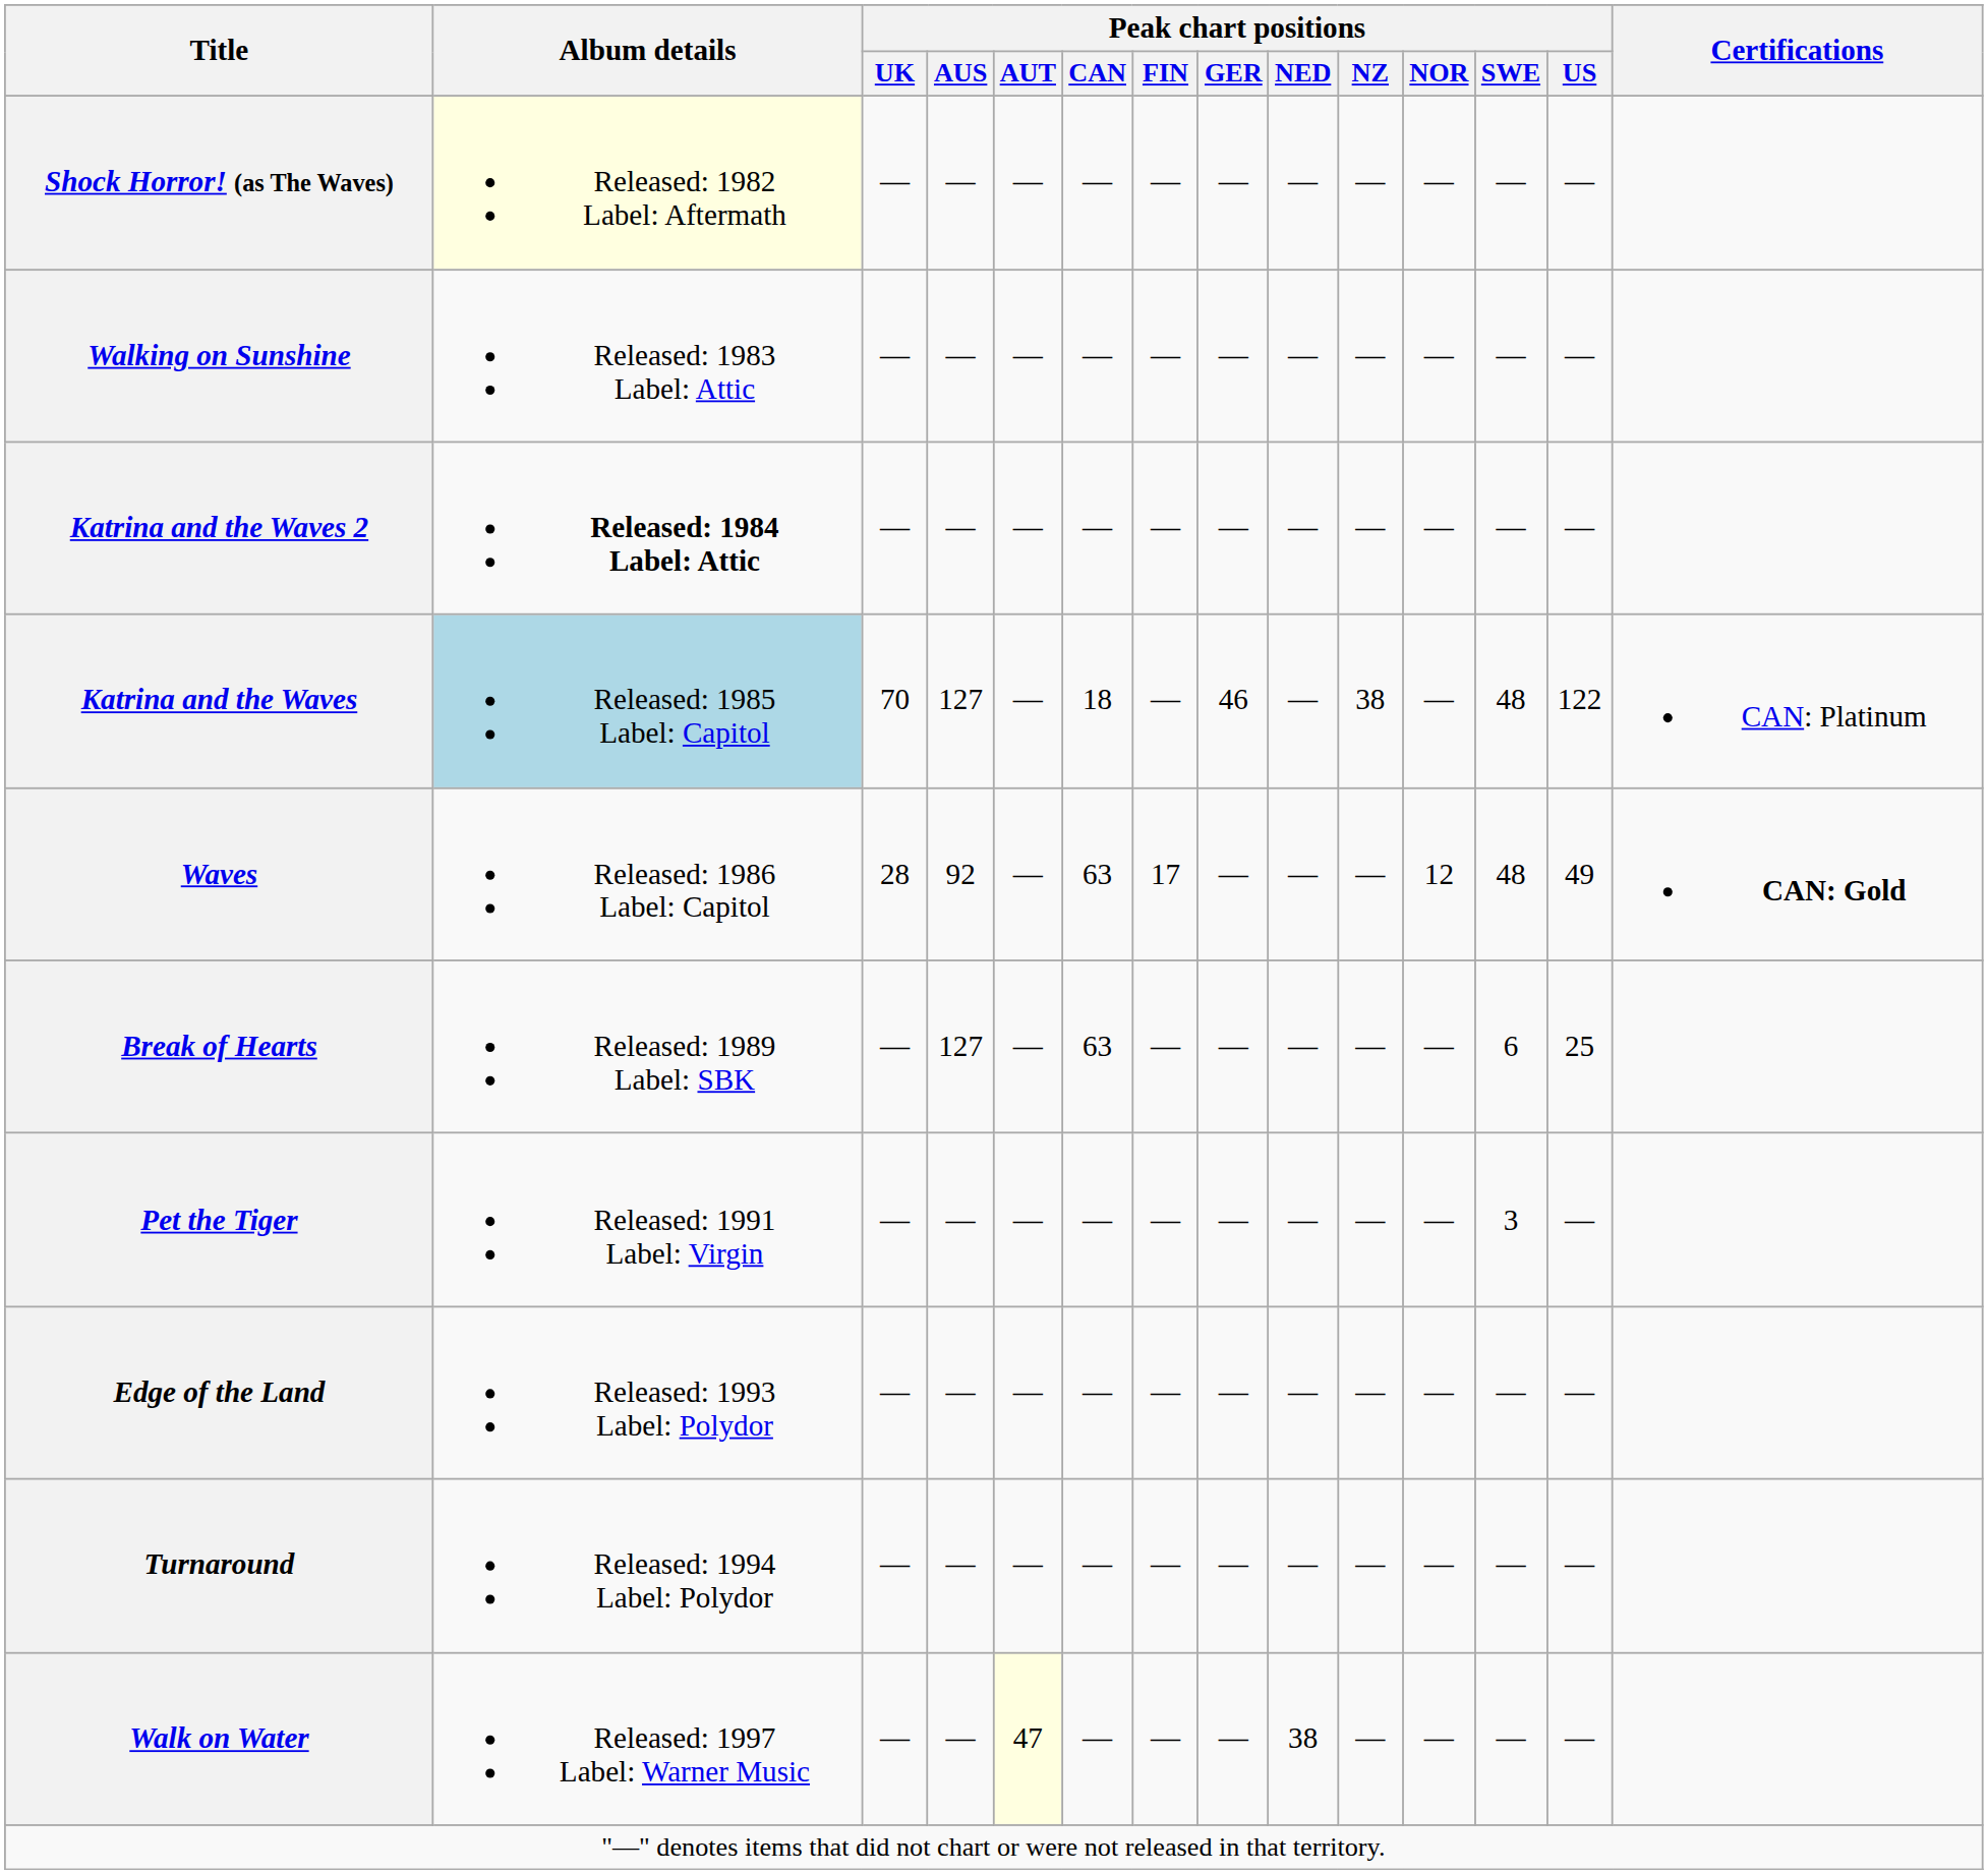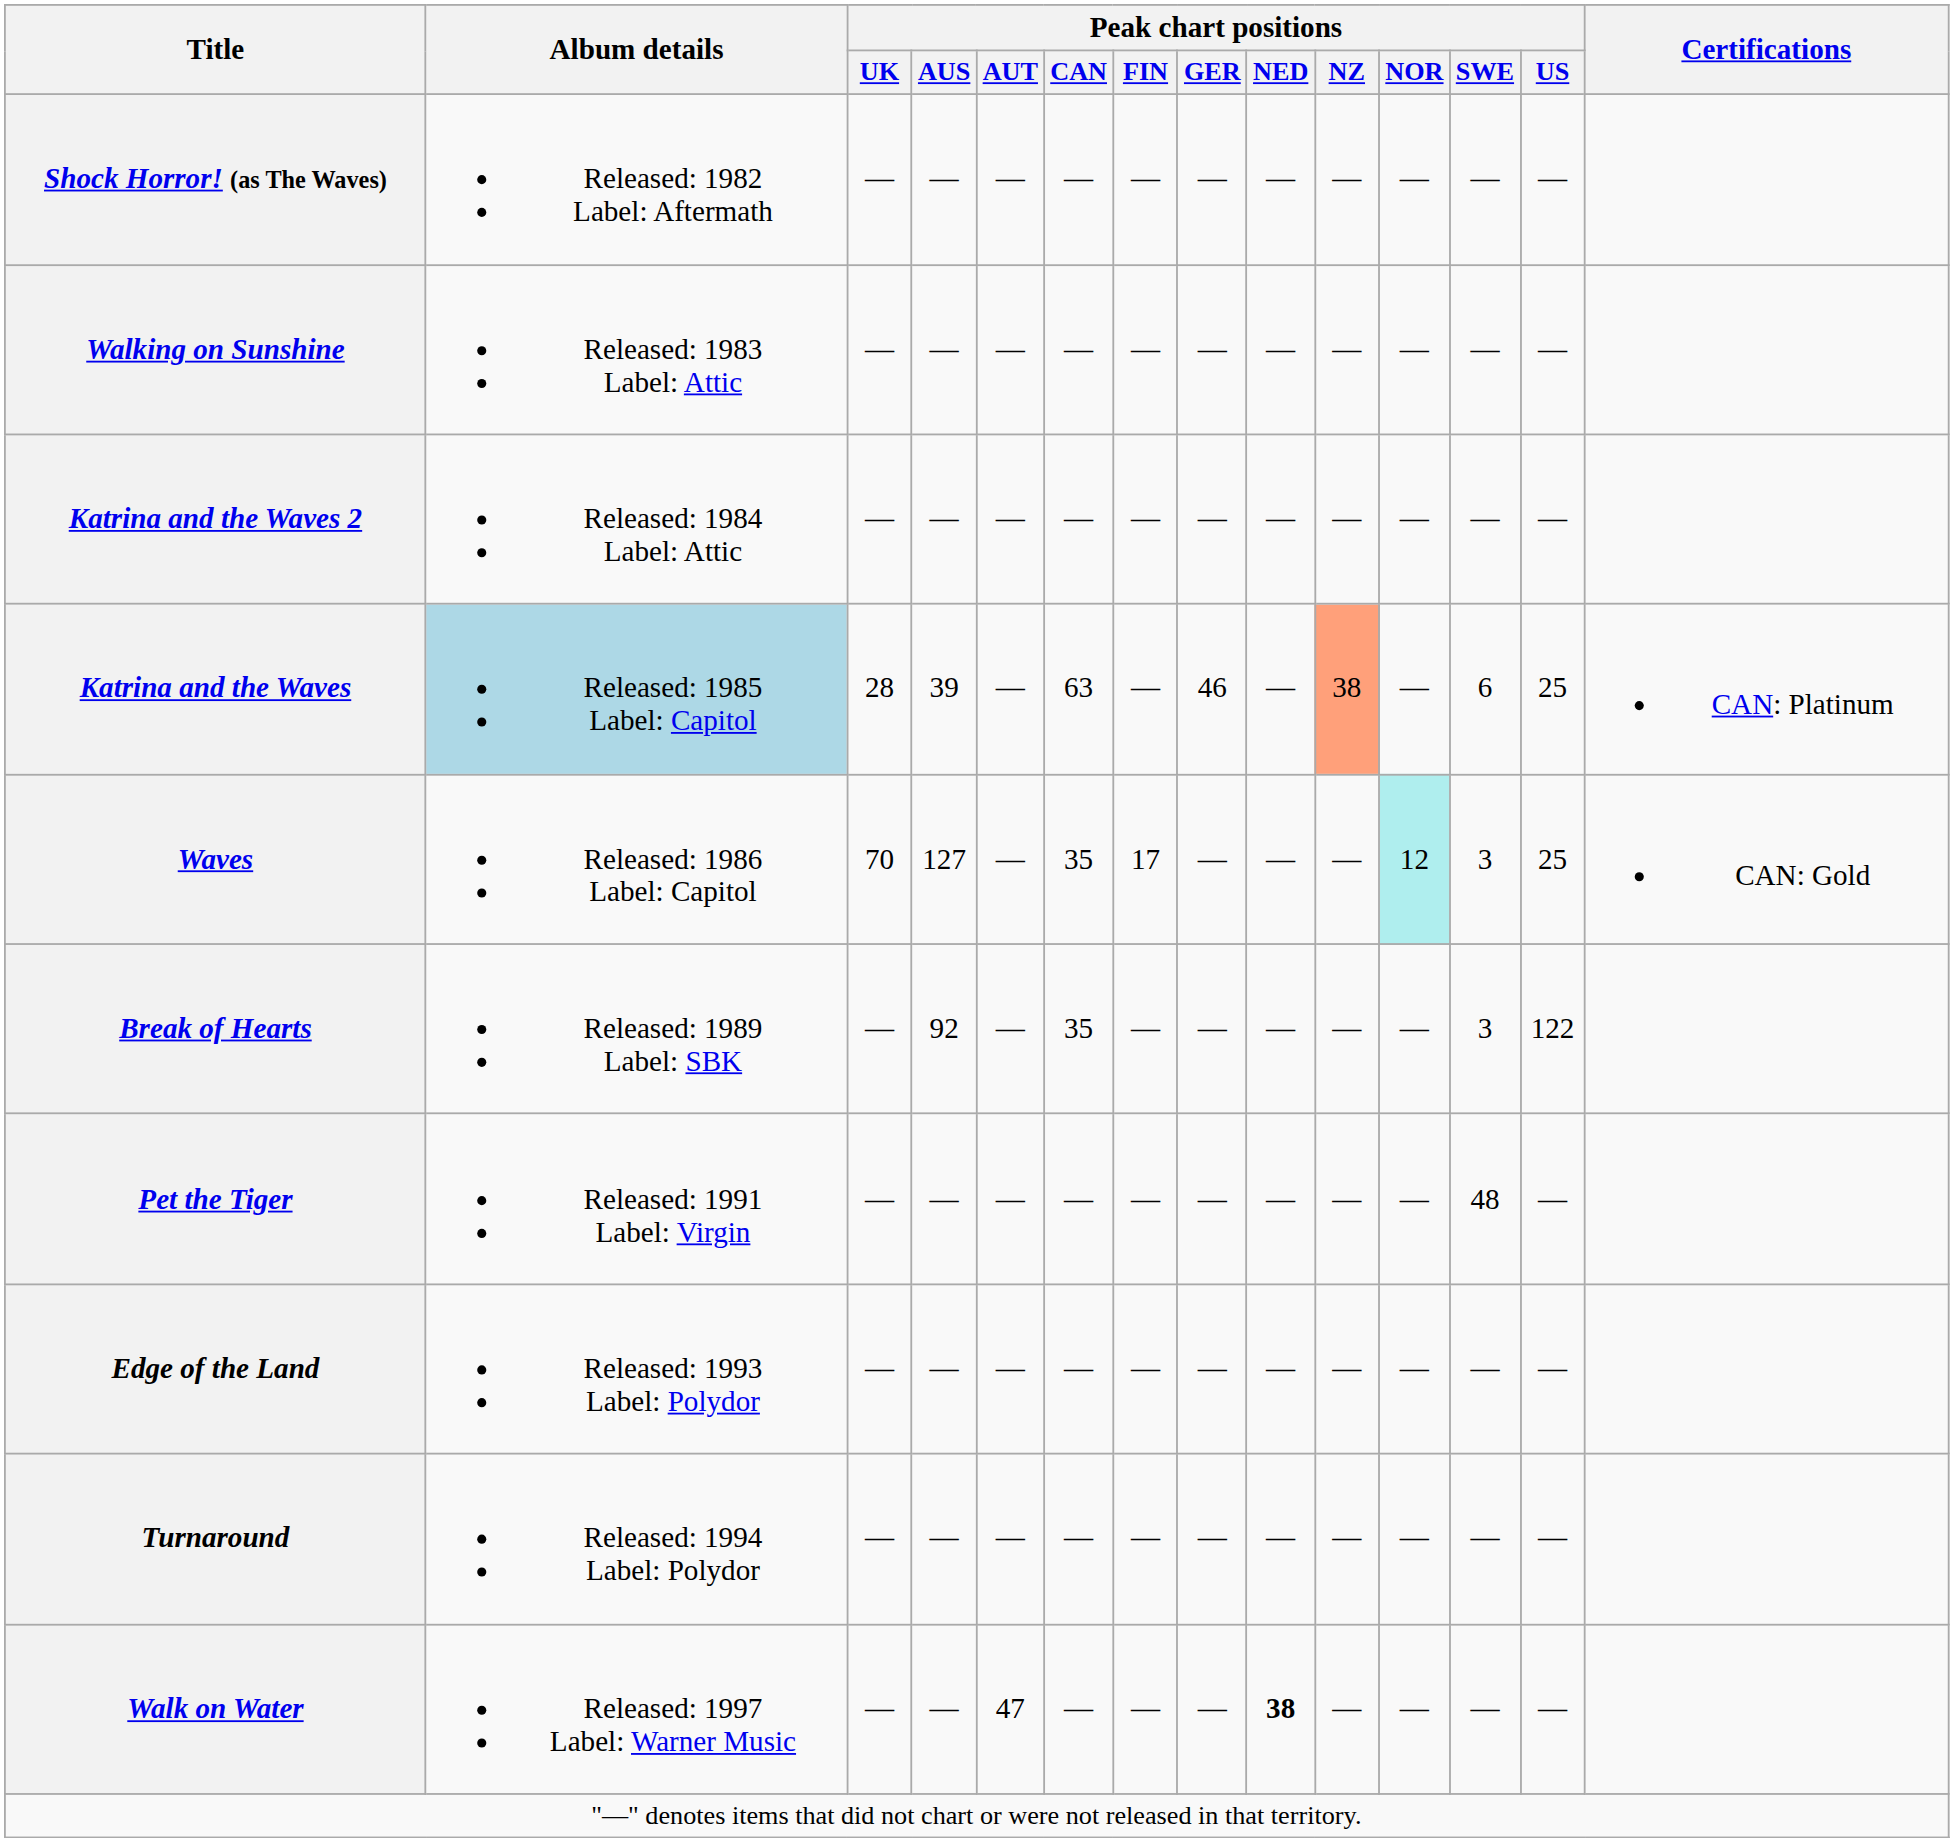 <table class="wikitable plainrowheaders" style="text-align:center;">
 <tr>
 <th scope="col" rowspan="2" style="width:14em;">Title</th>
 <th scope="col" rowspan="2" style="width:14em;">Album details</th>
 <th scope="col" colspan="11">Peak chart positions</th>
 <th rowspan="2" style="width:12em;"><a href='#'>Certifications</a></th>
 </tr>
 <tr>
 <th style="width:2em;font-size:90%;"><a href='#'>UK</a><br></th>
 <th style="width:2em;font-size:90%;"><a href='#'>AUS</a><br></th>
 <th style="width:2em;font-size:90%;"><a href='#'>AUT</a><br></th>
 <th style="width:2em;font-size:90%;"><a href='#'>CAN</a><br></th>
 <th style="width:2em;font-size:90%;"><a href='#'>FIN</a><br></th>
 <th style="width:2em;font-size:90%;"><a href='#'>GER</a><br></th>
 <th style="width:2em;font-size:90%;"><a href='#'>NED</a><br></th>
 <th style="width:2em;font-size:90%;"><a href='#'>NZ</a><br></th>
 <th style="width:2em;font-size:90%;"><a href='#'>NOR</a><br></th>
 <th style="width:2em;font-size:90%;"><a href='#'>SWE</a><br></th>
 <th style="width:2em;font-size:90%;"><a href='#'>US</a><br></th>
 </tr>
 <tr>
 <th scope="row"><em><a href='#'>Shock Horror!</a></em> <small>(as The Waves)</small></th>
-<td style="background: lightyellow;"><br><ul><li>Released: 1982</li><li>Label: Aftermath</li></ul></td>
+<td><br><ul><li>Released: 1982</li><li>Label: Aftermath</li></ul></td>
 <td>—</td>
 <td>—</td>
 <td>—</td>
 <td>—</td>
 <td>—</td>
 <td>—</td>
 <td>—</td>
 <td>—</td>
 <td>—</td>
 <td>—</td>
 <td>—</td>
 <td></td>
 </tr>
 <tr>
 <th scope="row"><em><a href='#'>Walking on Sunshine</a></em></th>
 <td><br><ul><li>Released: 1983</li><li>Label: <a href='#'>Attic</a></li></ul></td>
 <td>—</td>
 <td>—</td>
 <td>—</td>
 <td>—</td>
 <td>—</td>
 <td>—</td>
 <td>—</td>
 <td>—</td>
 <td>—</td>
 <td>—</td>
 <td>—</td>
 <td></td>
 </tr>
 <tr>
 <th scope="row"><em><a href='#'>Katrina and the Waves 2</a></em></th>
-<td><strong><br><ul><li>Released: 1984</li><li>Label: Attic</li></ul></strong></td>
+<td><br><ul><li>Released: 1984</li><li>Label: Attic</li></ul></td>
 <td>—</td>
 <td>—</td>
 <td>—</td>
 <td>—</td>
 <td>—</td>
 <td>—</td>
 <td>—</td>
 <td>—</td>
 <td>—</td>
 <td>—</td>
 <td>—</td>
 <td></td>
 </tr>
 <tr>
 <th scope="row"><em><a href='#'>Katrina and the Waves</a></em></th>
 <td style="background: lightblue;"><br><ul><li>Released: 1985</li><li>Label: <a href='#'>Capitol</a></li></ul></td>
-<td>70</td>
-<td>127</td>
+<td>28</td>
+<td>39</td>
 <td>—</td>
-<td>18</td>
+<td>63</td>
 <td>—</td>
 <td>46</td>
 <td>—</td>
-<td>38</td>
+<td style="background: lightsalmon;">38</td>
 <td>—</td>
-<td>48</td>
-<td>122</td>
+<td>6</td>
+<td>25</td>
 <td><br><ul><li><a href='#'>CAN</a>: Platinum</li></ul></td>
 </tr>
 <tr>
 <th scope="row"><em><a href='#'>Waves</a></em></th>
 <td><br><ul><li>Released: 1986</li><li>Label: Capitol</li></ul></td>
-<td>28</td>
-<td>92</td>
+<td>70</td>
+<td>127</td>
 <td>—</td>
-<td>63</td>
+<td>35</td>
 <td>17</td>
 <td>—</td>
 <td>—</td>
 <td>—</td>
-<td>12</td>
-<td>48</td>
-<td>49</td>
-<td><strong><br><ul><li>CAN: Gold</li></ul></strong></td>
+<td style="background: paleturquoise;">12</td>
+<td>3</td>
+<td>25</td>
+<td><br><ul><li>CAN: Gold</li></ul></td>
 </tr>
 <tr>
 <th scope="row"><em><a href='#'>Break of Hearts</a></em></th>
 <td><br><ul><li>Released: 1989</li><li>Label: <a href='#'>SBK</a></li></ul></td>
 <td>—</td>
-<td>127</td>
+<td>92</td>
 <td>—</td>
-<td>63</td>
+<td>35</td>
 <td>—</td>
 <td>—</td>
 <td>—</td>
 <td>—</td>
 <td>—</td>
-<td>6</td>
-<td>25</td>
+<td>3</td>
+<td>122</td>
 <td></td>
 </tr>
 <tr>
 <th scope="row"><em><a href='#'>Pet the Tiger</a></em></th>
 <td><br><ul><li>Released: 1991</li><li>Label: <a href='#'>Virgin</a></li></ul></td>
 <td>—</td>
 <td>—</td>
 <td>—</td>
 <td>—</td>
 <td>—</td>
 <td>—</td>
 <td>—</td>
 <td>—</td>
 <td>—</td>
-<td>3</td>
+<td>48</td>
 <td>—</td>
 <td></td>
 </tr>
 <tr>
 <th scope="row"><em>Edge of the Land</em></th>
 <td><br><ul><li>Released: 1993</li><li>Label: <a href='#'>Polydor</a></li></ul></td>
 <td>—</td>
 <td>—</td>
 <td>—</td>
 <td>—</td>
 <td>—</td>
 <td>—</td>
 <td>—</td>
 <td>—</td>
 <td>—</td>
 <td>—</td>
 <td>—</td>
 <td></td>
 </tr>
 <tr>
 <th scope="row"><em>Turnaround</em></th>
 <td><br><ul><li>Released: 1994</li><li>Label: Polydor</li></ul></td>
 <td>—</td>
 <td>—</td>
 <td>—</td>
 <td>—</td>
 <td>—</td>
 <td>—</td>
 <td>—</td>
 <td>—</td>
 <td>—</td>
 <td>—</td>
 <td>—</td>
 <td></td>
 </tr>
 <tr>
 <th scope="row"><em><a href='#'>Walk on Water</a></em></th>
 <td><br><ul><li>Released: 1997</li><li>Label: <a href='#'>Warner Music</a></li></ul></td>
 <td>—</td>
 <td>—</td>
-<td style="background: lightyellow;">47</td>
+<td>47</td>
 <td>—</td>
 <td>—</td>
 <td>—</td>
-<td>38</td>
+<td><strong>38</strong></td>
 <td>—</td>
 <td>—</td>
 <td>—</td>
 <td>—</td>
 <td></td>
 </tr>
 <tr>
 <td align="center" colspan="16" style="font-size:90%">"—" denotes items that did not chart or were not released in that territory.</td>
 </tr>
 <tr>
 </tr>
 </table>
